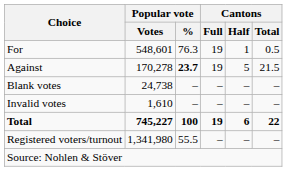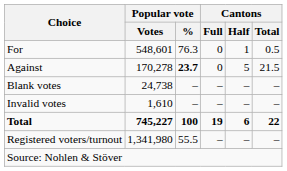 <table class=wikitable style=text-align:right>
 <tr>
 <th rowspan=2>Choice</th>
 <th colspan=2>Popular vote</th>
 <th colspan=3>Cantons</th>
 </tr>
 <tr>
 <th>Votes</th>
 <th>%</th>
 <th>Full</th>
 <th>Half</th>
 <th>Total</th>
 </tr>
 <tr>
 <td align=left>For</td>
 <td>548,601</td>
 <td>76.3</td>
-<td>19</td>
+<td>0</td>
 <td>1</td>
 <td>0.5</td>
 </tr>
 <tr>
 <td align=left>Against</td>
 <td>170,278</td>
 <td><strong>23.7</strong></td>
-<td>19</td>
+<td>0</td>
 <td>5</td>
 <td>21.5</td>
 </tr>
 <tr>
 <td align=left>Blank votes</td>
 <td>24,738</td>
 <td>–</td>
 <td>–</td>
 <td>–</td>
 <td>–</td>
 </tr>
 <tr>
 <td align=left>Invalid votes</td>
 <td>1,610</td>
 <td>–</td>
 <td>–</td>
 <td>–</td>
 <td>–</td>
 </tr>
 <tr>
 <td align=left><strong>Total</strong></td>
 <td><strong>745,227</strong></td>
 <td><strong>100</strong></td>
 <td><strong>19</strong></td>
 <td><strong>6</strong></td>
 <td><strong>22</strong></td>
 </tr>
 <tr>
 <td align=left>Registered voters/turnout</td>
 <td>1,341,980</td>
 <td>55.5</td>
 <td>–</td>
 <td>–</td>
 <td>–</td>
 </tr>
 <tr>
 <td align=left colspan=6>Source: Nohlen & Stöver</td>
 </tr>
 </table>
